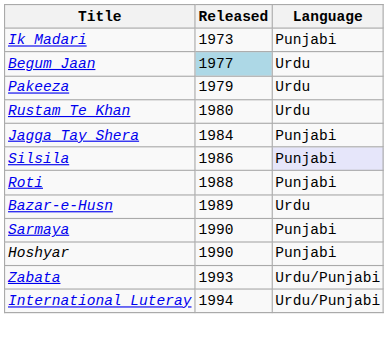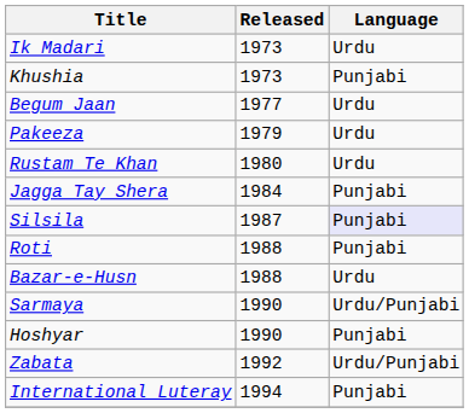 <table class="wikitable">
 <tr>
 <th>Title</th>
 <th>Released</th>
 <th>Language</th>
 </tr>
 <tr>
 <td><em><a href='#'>Ik Madari</a></em></td>
 <td>1973</td>
+<td>Urdu</td>
+</tr>
+<tr>
+<td><em>Khushia</em></td>
+<td>1973</td>
 <td>Punjabi</td>
 </tr>
 <tr>
 <td><a href='#'><em>Begum Jaan</em></a></td>
-<td style="background: lightblue;">1977</td>
+<td>1977</td>
 <td>Urdu</td>
 </tr>
 <tr>
 <td><em><a href='#'>Pakeeza</a></em></td>
 <td>1979</td>
 <td>Urdu</td>
 </tr>
 <tr>
 <td><em><a href='#'>Rustam Te Khan</a></em></td>
 <td>1980</td>
 <td>Urdu</td>
 </tr>
 <tr>
 <td><em><a href='#'>Jagga Tay Shera</a></em></td>
 <td>1984</td>
 <td>Punjabi</td>
 </tr>
 <tr>
 <td><a href='#'><em>Silsila</em></a></td>
-<td>1986</td>
+<td>1987</td>
 <td style="background: lavender;">Punjabi</td>
 </tr>
 <tr>
 <td><a href='#'><em>Roti</em></a></td>
 <td>1988</td>
 <td>Punjabi</td>
 </tr>
 <tr>
 <td><em><a href='#'>Bazar-e-Husn</a></em></td>
-<td>1989</td>
+<td>1988</td>
 <td>Urdu</td>
 </tr>
 <tr>
 <td><em><a href='#'>Sarmaya</a></em></td>
 <td>1990</td>
-<td>Punjabi</td>
+<td>Urdu/Punjabi</td>
 </tr>
 <tr>
 <td><em>Hoshyar</em></td>
 <td>1990</td>
 <td>Punjabi</td>
 </tr>
 <tr>
 <td><em><a href='#'>Zabata</a></em></td>
-<td>1993</td>
+<td>1992</td>
 <td>Urdu/Punjabi</td>
 </tr>
 <tr>
 <td><em><a href='#'>International Luteray</a></em></td>
 <td>1994</td>
-<td>Urdu/Punjabi</td>
+<td>Punjabi</td>
 </tr>
 <tr>
 </tr>
 </table>
